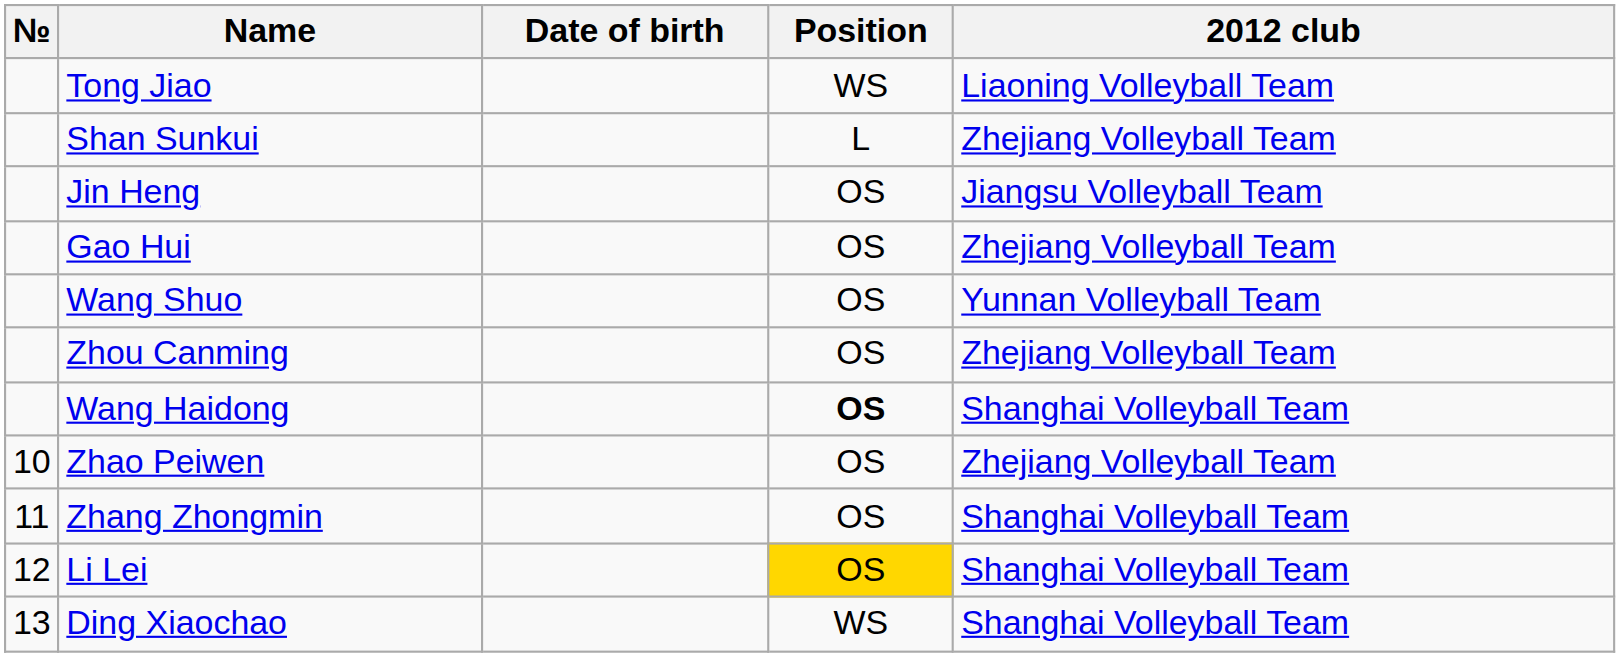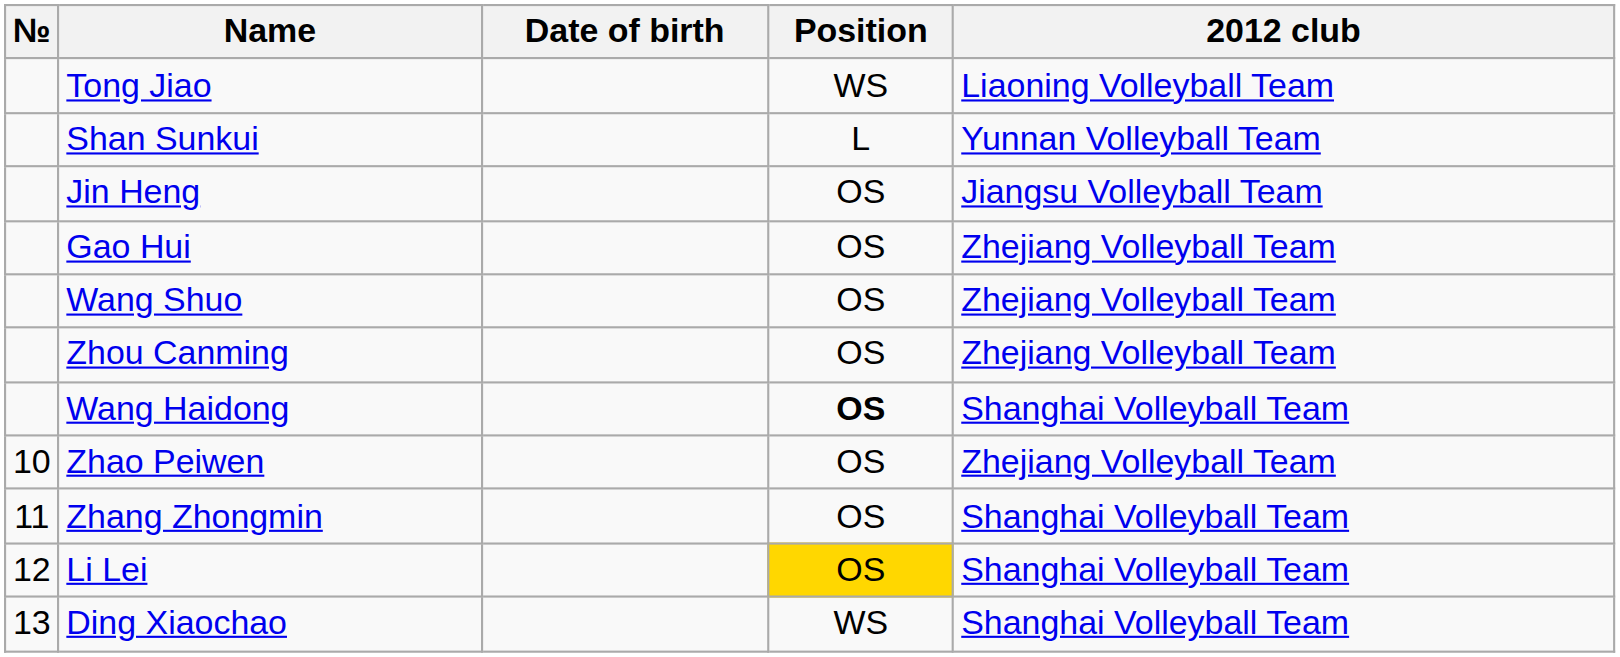 <table class="wikitable sortable" style="font-size:100%; text-align:center;">
 <tr>
 <th>№</th>
 <th style="width:12em">Name</th>
 <th style="width:8em">Date of birth</th>
 <th style="width:5em">Position</th>
 <th style="width:19em">2012 club</th>
 </tr>
 <tr>
 <td></td>
 <td style="text-align:left;"><a href='#'>Tong Jiao</a></td>
 <td style="text-align:right;"></td>
 <td>WS</td>
 <td style="text-align:left;"> <a href='#'>Liaoning Volleyball Team</a></td>
 </tr>
 <tr>
 <td></td>
 <td style="text-align:left;"><a href='#'>Shan Sunkui</a></td>
 <td style="text-align:right;"></td>
 <td>L</td>
-<td style="text-align:left;"> <a href='#'>Zhejiang Volleyball Team</a></td>
+<td style="text-align:left;"> <a href='#'>Yunnan Volleyball Team</a></td>
 </tr>
 <tr>
 <td></td>
 <td style="text-align:left;"><a href='#'>Jin Heng</a></td>
 <td style="text-align:right;"></td>
 <td>OS</td>
 <td style="text-align:left;"> <a href='#'>Jiangsu Volleyball Team</a></td>
 </tr>
 <tr>
 <td></td>
 <td style="text-align:left;"><a href='#'>Gao Hui</a></td>
 <td style="text-align:right;"></td>
 <td>OS</td>
 <td style="text-align:left;"> <a href='#'>Zhejiang Volleyball Team</a></td>
 </tr>
 <tr>
 <td></td>
 <td style="text-align:left;"><a href='#'>Wang Shuo</a></td>
 <td style="text-align:right;"></td>
 <td>OS</td>
-<td style="text-align:left;"> <a href='#'>Yunnan Volleyball Team</a></td>
+<td style="text-align:left;"> <a href='#'>Zhejiang Volleyball Team</a></td>
 </tr>
 <tr>
 <td></td>
 <td style="text-align:left;"><a href='#'>Zhou Canming</a></td>
 <td style="text-align:right;"></td>
 <td>OS</td>
 <td style="text-align:left;"> <a href='#'>Zhejiang Volleyball Team</a></td>
 </tr>
 <tr>
 <td></td>
 <td style="text-align:left;"><a href='#'>Wang Haidong</a></td>
 <td style="text-align:right;"></td>
 <td><strong>OS</strong></td>
 <td style="text-align:left;"> <a href='#'>Shanghai Volleyball Team</a></td>
 </tr>
 <tr>
 <td>10</td>
 <td style="text-align:left;"><a href='#'>Zhao Peiwen</a></td>
 <td style="text-align:right;"></td>
 <td>OS</td>
 <td style="text-align:left;"> <a href='#'>Zhejiang Volleyball Team</a></td>
 </tr>
 <tr>
 <td>11</td>
 <td style="text-align:left;"><a href='#'>Zhang Zhongmin</a></td>
 <td style="text-align:right;"></td>
 <td>OS</td>
 <td style="text-align:left;"> <a href='#'>Shanghai Volleyball Team</a></td>
 </tr>
 <tr>
 <td>12</td>
 <td style="text-align:left;"><a href='#'>Li Lei</a></td>
 <td style="text-align:right;"></td>
 <td style="background: gold;">OS</td>
 <td style="text-align:left;"> <a href='#'>Shanghai Volleyball Team</a></td>
 </tr>
 <tr>
 <td>13</td>
 <td style="text-align:left;"><a href='#'>Ding Xiaochao</a></td>
 <td style="text-align:right;"></td>
 <td>WS</td>
 <td style="text-align:left;"> <a href='#'>Shanghai Volleyball Team</a></td>
 </tr>
 </table>
